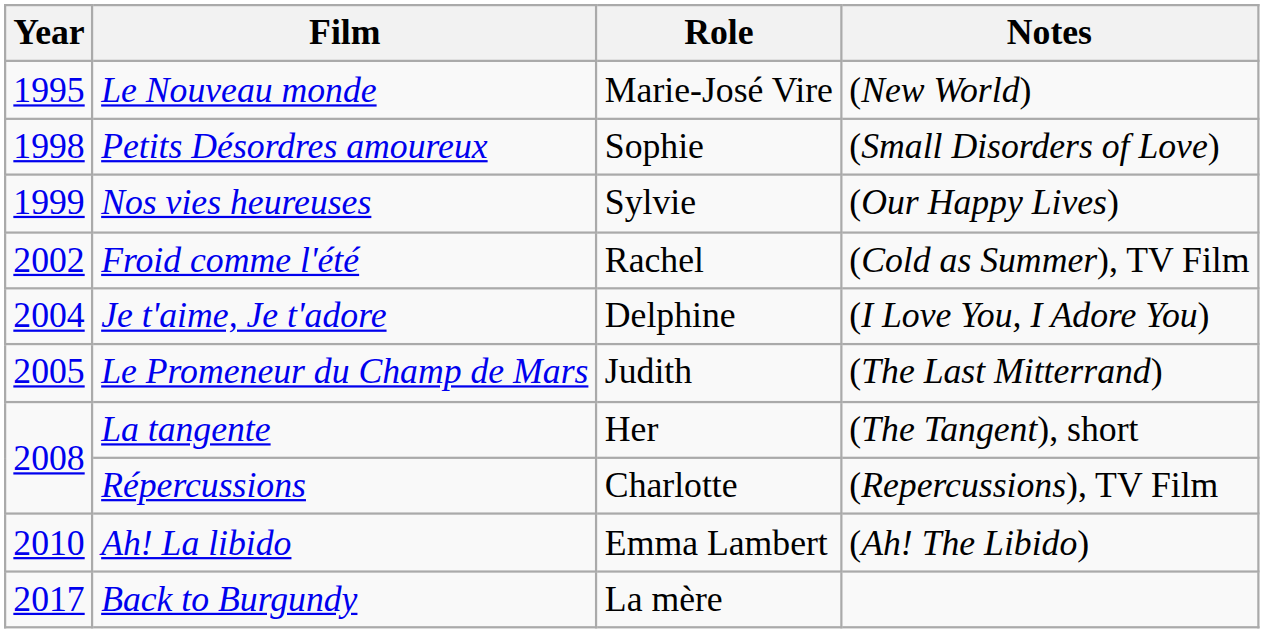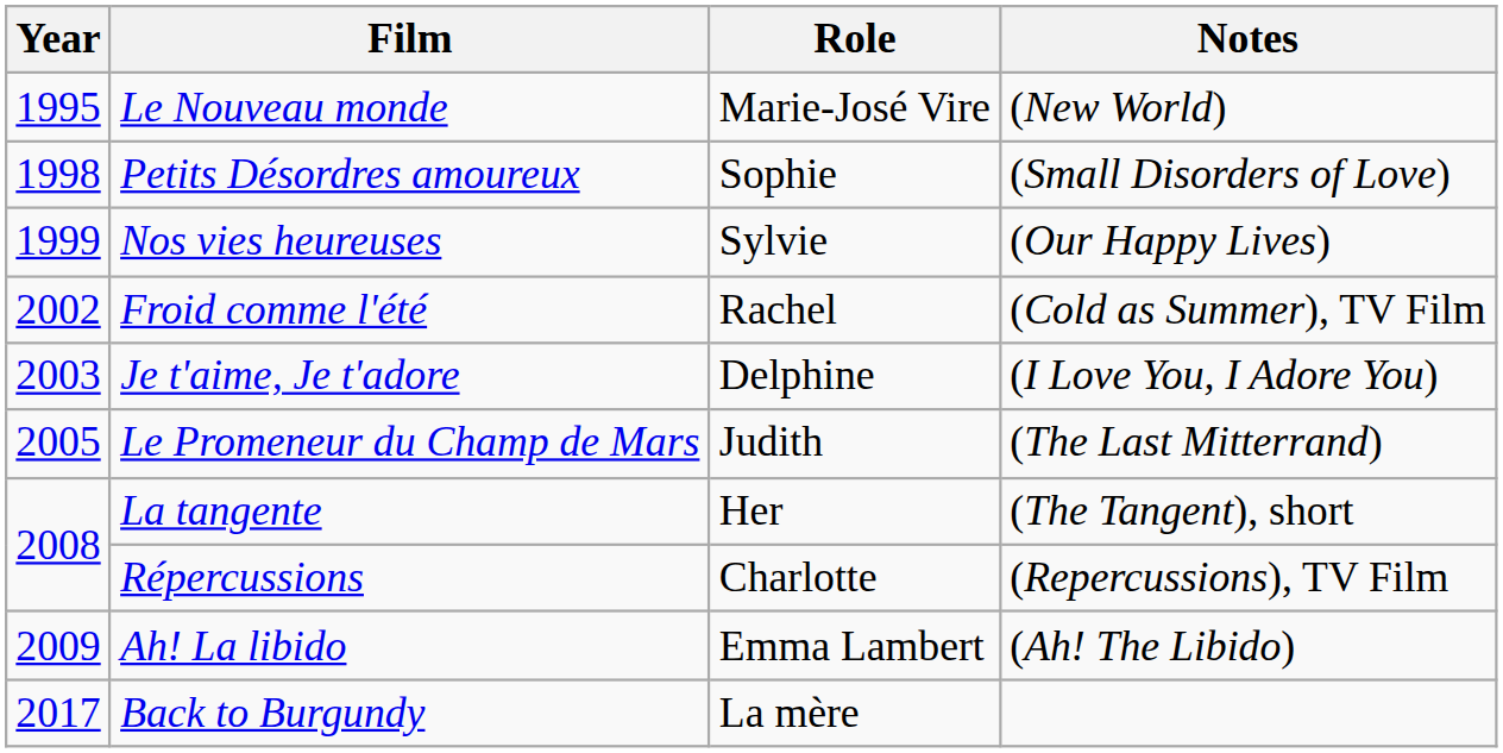 <table class="wikitable sortable">
 <tr>
 <th>Year</th>
 <th>Film</th>
 <th>Role</th>
 <th class="unsortable">Notes</th>
 </tr>
 <tr>
 <td><a href='#'>1995</a></td>
 <td><em><a href='#'>Le Nouveau monde</a></em></td>
 <td>Marie-José Vire</td>
 <td>(<em>New World</em>)</td>
 </tr>
 <tr>
 <td><a href='#'>1998</a></td>
 <td><em><a href='#'>Petits Désordres amoureux</a></em></td>
 <td>Sophie</td>
 <td>(<em>Small Disorders of Love</em>)</td>
 </tr>
 <tr>
 <td><a href='#'>1999</a></td>
 <td><em><a href='#'>Nos vies heureuses</a></em></td>
 <td>Sylvie</td>
 <td>(<em>Our Happy Lives</em>)</td>
 </tr>
 <tr>
 <td><a href='#'>2002</a></td>
 <td><em><a href='#'>Froid comme l'été</a></em></td>
 <td>Rachel</td>
 <td>(<em>Cold as Summer</em>), TV Film</td>
 </tr>
 <tr>
-<td><a href='#'>2004</a></td>
+<td><a href='#'>2003</a></td>
 <td><em><a href='#'>Je t'aime, Je t'adore</a></em></td>
 <td>Delphine</td>
 <td>(<em>I Love You, I Adore You</em>)</td>
 </tr>
 <tr>
 <td><a href='#'>2005</a></td>
 <td><em><a href='#'>Le Promeneur du Champ de Mars</a></em></td>
 <td>Judith</td>
 <td>(<em>The Last Mitterrand</em>)</td>
 </tr>
 <tr>
 <td rowspan="2"><a href='#'>2008</a></td>
 <td><em><a href='#'>La tangente</a></em></td>
 <td>Her</td>
 <td>(<em>The Tangent</em>), short</td>
 </tr>
 <tr>
 <td><em><a href='#'>Répercussions</a></em></td>
 <td>Charlotte</td>
 <td>(<em>Repercussions</em>), TV Film</td>
 </tr>
 <tr>
-<td><a href='#'>2010</a></td>
+<td><a href='#'>2009</a></td>
 <td><em><a href='#'>Ah! La libido</a></em></td>
 <td>Emma Lambert</td>
 <td>(<em>Ah! The Libido</em>)</td>
 </tr>
 <tr>
 <td><a href='#'>2017</a></td>
 <td><em><a href='#'>Back to Burgundy</a></em></td>
 <td>La mère</td>
 <td></td>
 </tr>
 </table>
